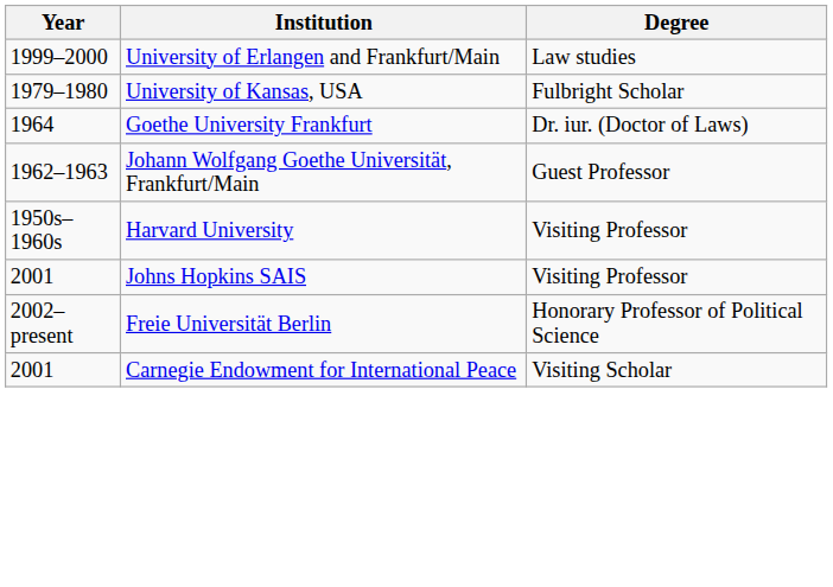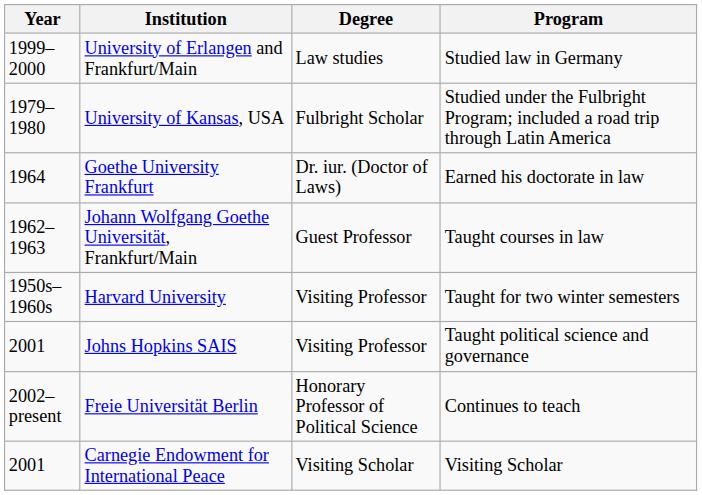 <table class="wikitable">
 <tr>
 <th>Year</th>
 <th>Institution</th>
 <th>Degree</th>
+<th>Program</th>
 </tr>
 <tr>
 <td>1999–2000</td>
 <td><a href='#'>University of Erlangen</a> and Frankfurt/Main</td>
 <td>Law studies</td>
+<td>Studied law in Germany</td>
 </tr>
 <tr>
 <td>1979–1980</td>
 <td><a href='#'>University of Kansas</a>, USA</td>
 <td>Fulbright Scholar</td>
+<td>Studied under the Fulbright Program; included a road trip through Latin America</td>
 </tr>
 <tr>
 <td>1964</td>
 <td><a href='#'>Goethe University Frankfurt</a></td>
 <td>Dr. iur. (Doctor of Laws)</td>
+<td>Earned his doctorate in law</td>
 </tr>
 <tr>
 <td>1962–1963</td>
 <td><a href='#'>Johann Wolfgang Goethe Universität</a>, Frankfurt/Main</td>
 <td>Guest Professor</td>
+<td>Taught courses in law</td>
 </tr>
 <tr>
 <td>1950s–1960s</td>
 <td><a href='#'>Harvard University</a></td>
 <td>Visiting Professor</td>
+<td>Taught for two winter semesters</td>
 </tr>
 <tr>
 <td>2001</td>
 <td><a href='#'>Johns Hopkins SAIS</a></td>
 <td>Visiting Professor</td>
+<td>Taught political science and governance</td>
 </tr>
 <tr>
 <td>2002–present</td>
 <td><a href='#'>Freie Universität Berlin</a></td>
 <td>Honorary Professor of Political Science</td>
+<td>Continues to teach</td>
 </tr>
 <tr>
 <td>2001</td>
 <td><a href='#'>Carnegie Endowment for International Peace</a></td>
 <td>Visiting Scholar</td>
+<td>Visiting Scholar</td>
 </tr>
 </table>
